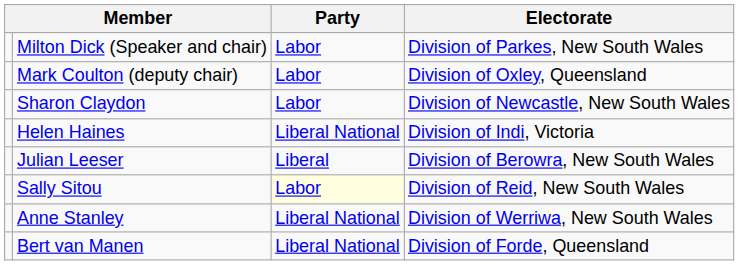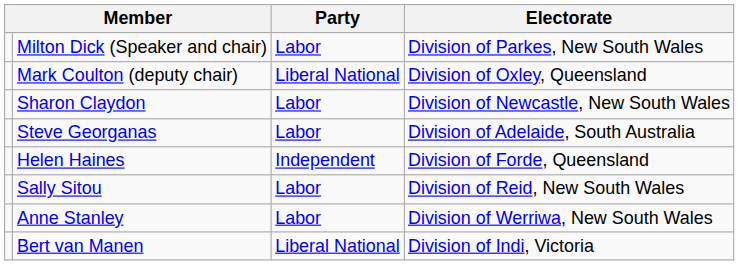 <table class="wikitable">
 <tr>
 <th colspan="2" valign="top">Member</th>
 <th valign="top">Party</th>
 <th valign="top">Electorate</th>
 </tr>
 <tr>
 <td></td>
 <td><a href='#'>Milton Dick</a> (Speaker and chair)</td>
 <td><a href='#'>Labor</a></td>
 <td><a href='#'>Division of Parkes</a>, New South Wales</td>
 </tr>
 <tr>
 <td></td>
 <td><a href='#'>Mark Coulton</a> (deputy chair)</td>
-<td><a href='#'>Labor</a></td>
+<td><a href='#'>Liberal National</a></td>
 <td><a href='#'>Division of Oxley</a>, Queensland</td>
 </tr>
 <tr>
 <td></td>
 <td><a href='#'>Sharon Claydon</a></td>
 <td><a href='#'>Labor</a></td>
 <td><a href='#'>Division of Newcastle</a>, New South Wales</td>
 </tr>
 <tr>
 <td></td>
-<td><a href='#'>Helen Haines</a></td>
-<td><a href='#'>Liberal National</a></td>
-<td><a href='#'>Division of Indi</a>, Victoria</td>
+<td><a href='#'>Steve Georganas</a></td>
+<td><a href='#'>Labor</a></td>
+<td><a href='#'>Division of Adelaide</a>, South Australia</td>
 </tr>
 <tr>
 <td></td>
-<td><a href='#'>Julian Leeser</a></td>
-<td><a href='#'>Liberal</a></td>
-<td><a href='#'>Division of Berowra</a>, New South Wales</td>
+<td><a href='#'>Helen Haines</a></td>
+<td><a href='#'>Independent</a></td>
+<td><a href='#'>Division of Forde</a>, Queensland</td>
 </tr>
 <tr>
 <td></td>
 <td><a href='#'>Sally Sitou</a></td>
-<td style="background: lightyellow;"><a href='#'>Labor</a></td>
+<td><a href='#'>Labor</a></td>
 <td><a href='#'>Division of Reid</a>, New South Wales</td>
 </tr>
 <tr>
 <td></td>
 <td><a href='#'>Anne Stanley</a></td>
-<td><a href='#'>Liberal National</a></td>
+<td><a href='#'>Labor</a></td>
 <td><a href='#'>Division of Werriwa</a>, New South Wales</td>
 </tr>
 <tr>
 <td></td>
 <td><a href='#'>Bert van Manen</a></td>
 <td><a href='#'>Liberal National</a></td>
-<td><a href='#'>Division of Forde</a>, Queensland</td>
+<td><a href='#'>Division of Indi</a>, Victoria</td>
 </tr>
 </table>
